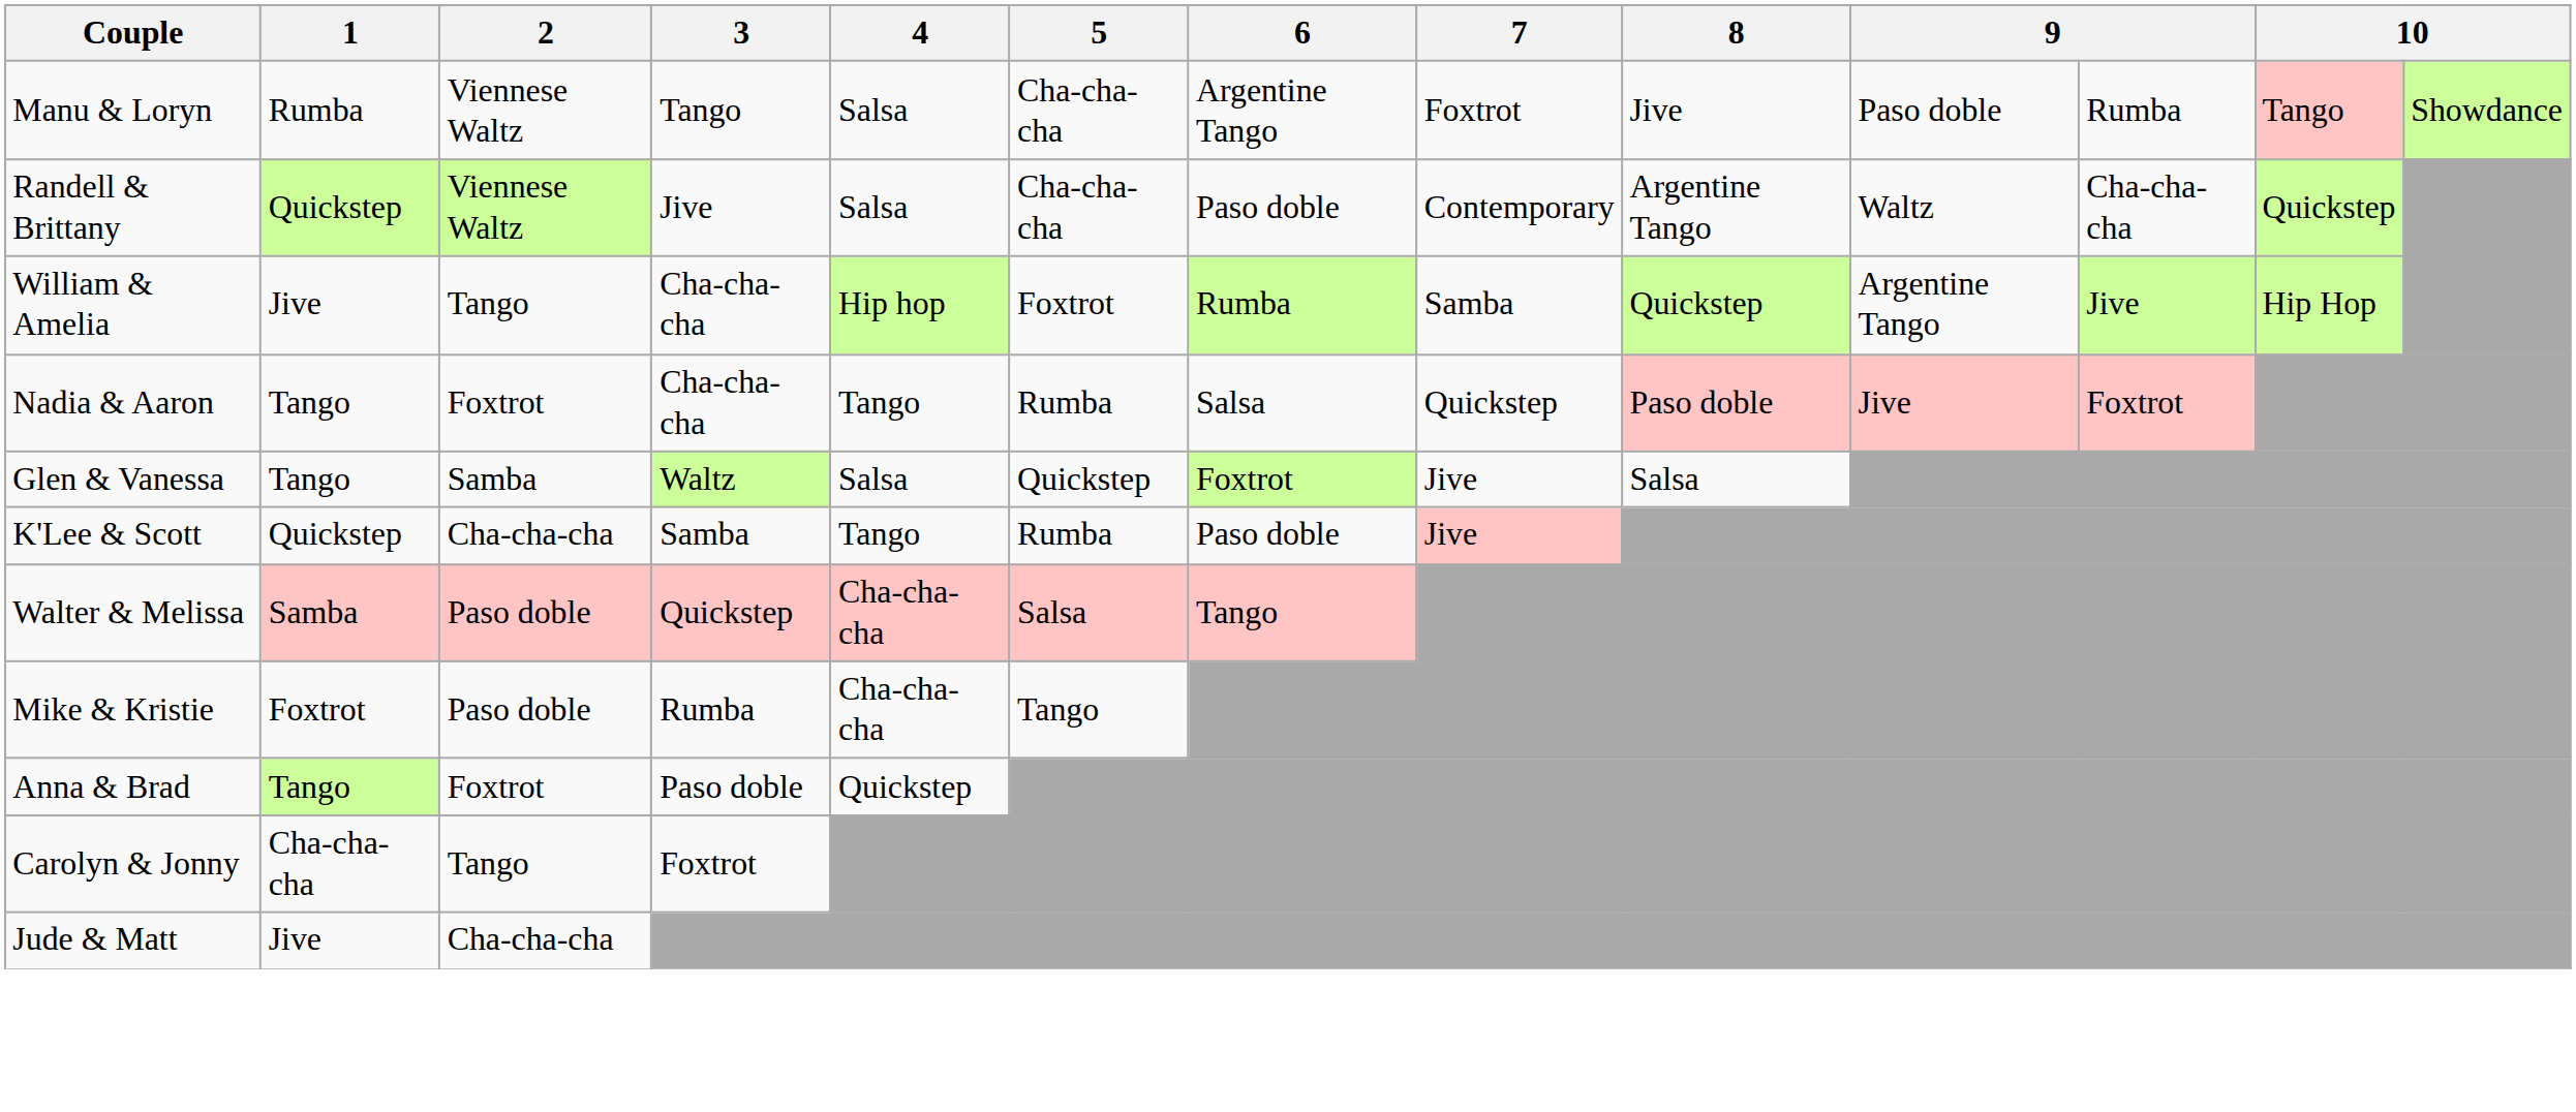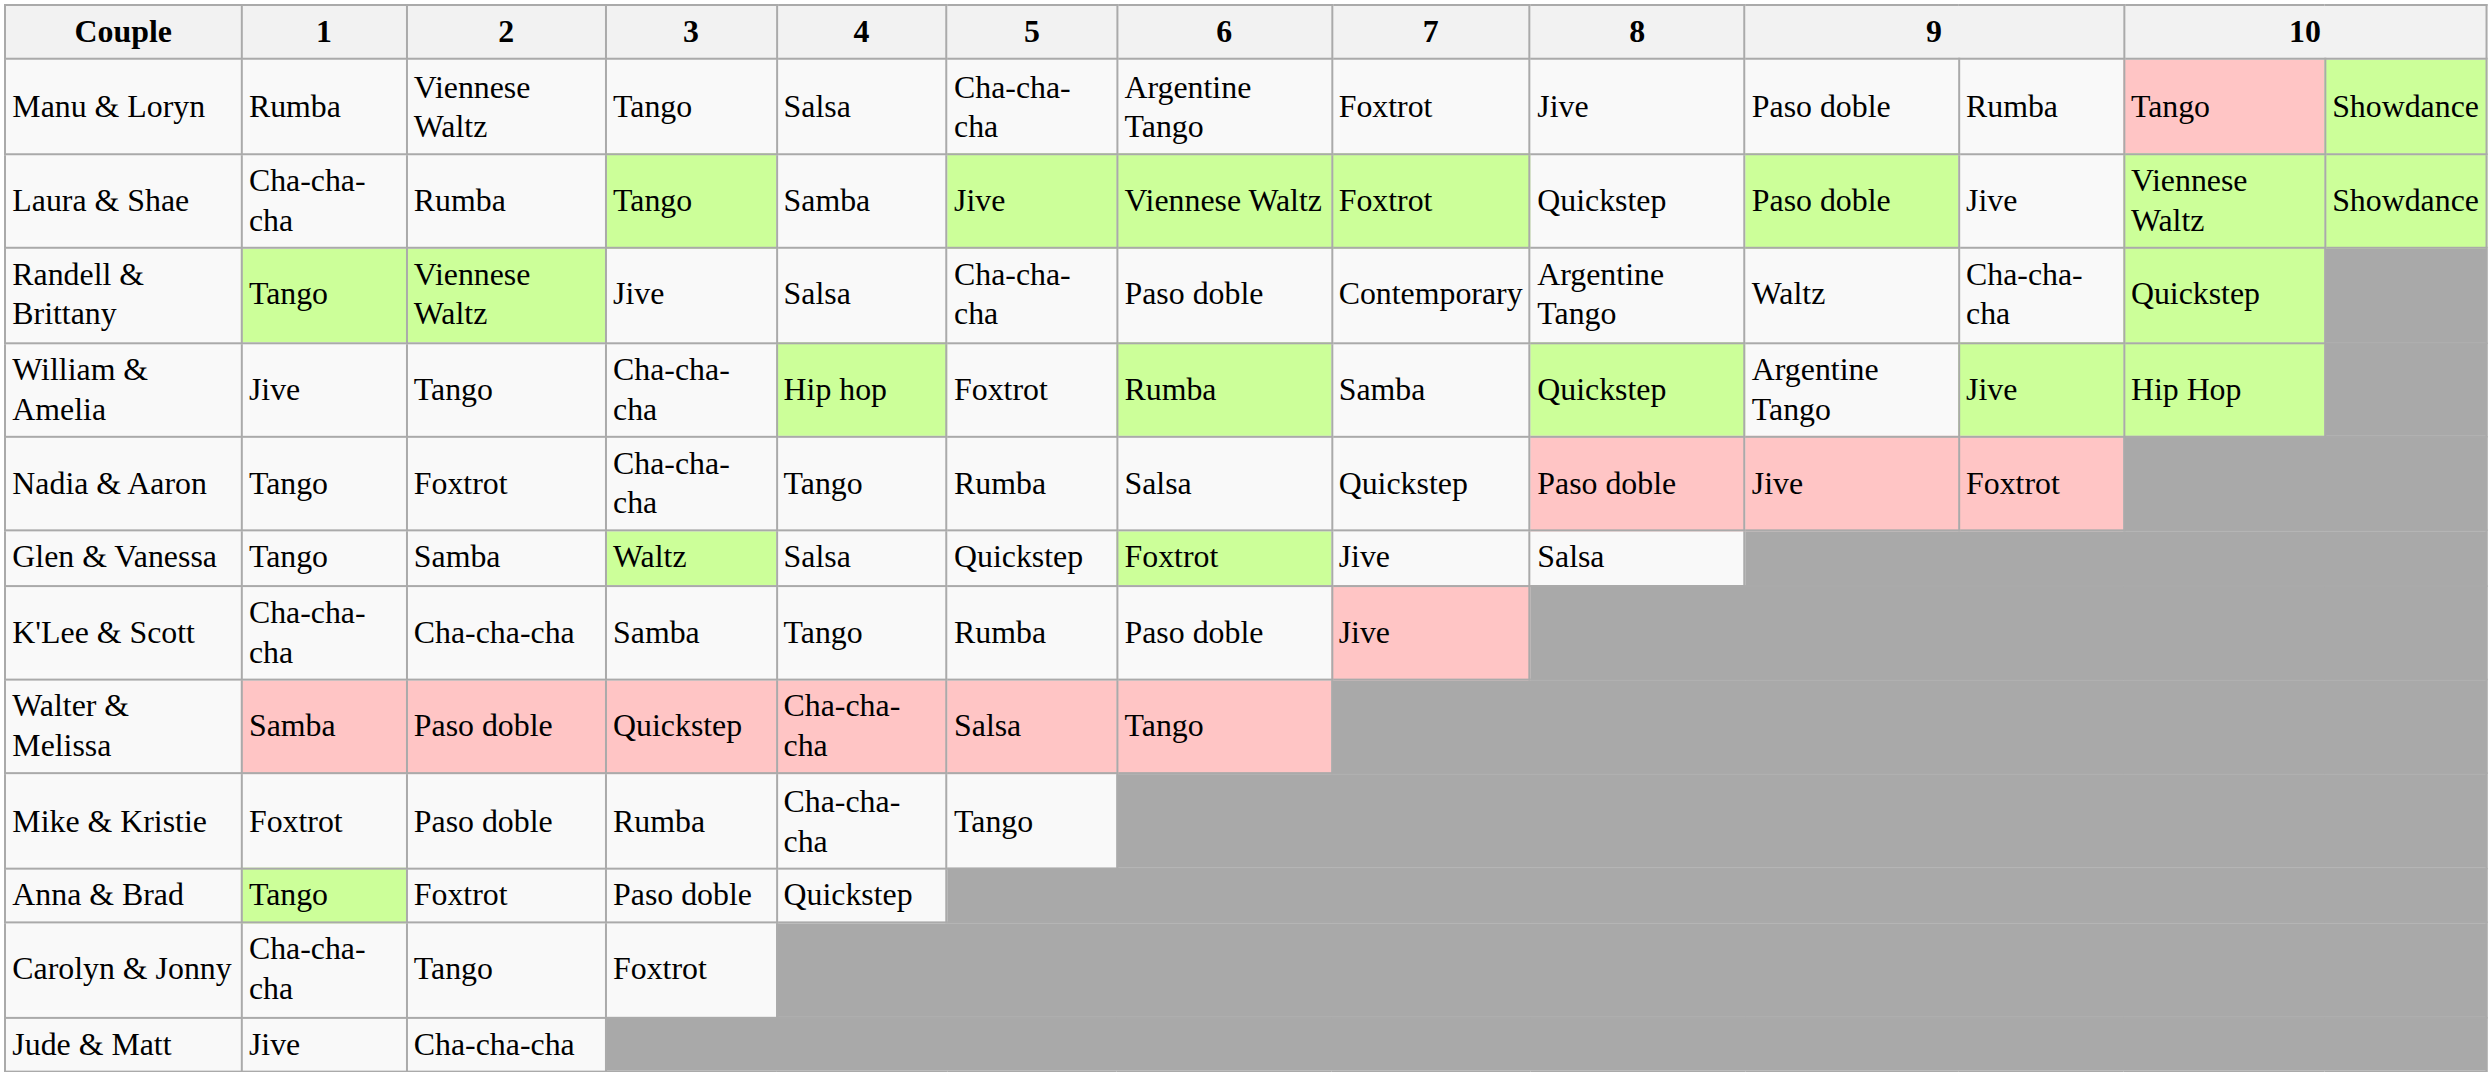 <table class="wikitable" style="text-align:left; line-height:20px;">
 <tr>
 <th>Couple</th>
 <th>1</th>
 <th>2</th>
 <th>3</th>
 <th>4</th>
 <th>5</th>
 <th>6</th>
 <th>7</th>
 <th>8</th>
 <th colspan=2>9</th>
 <th colspan=2>10</th>
 </tr>
 <tr>
 <td>Manu & Loryn</td>
 <td>Rumba</td>
 <td>Viennese Waltz</td>
 <td>Tango</td>
 <td>Salsa</td>
 <td>Cha-cha-cha</td>
 <td>Argentine Tango</td>
 <td>Foxtrot</td>
 <td>Jive</td>
 <td>Paso doble</td>
 <td>Rumba</td>
 <td bgcolor="#ffc5c5">Tango</td>
 <td bgcolor="#ccff99">Showdance</td>
 </tr>
 <tr>
+<td>Laura & Shae</td>
+<td>Cha-cha-cha</td>
+<td>Rumba</td>
+<td bgcolor="#ccff99">Tango</td>
+<td>Samba</td>
+<td bgcolor="#ccff99">Jive</td>
+<td bgcolor="#ccff99">Viennese Waltz</td>
+<td bgcolor="#ccff99">Foxtrot</td>
+<td>Quickstep</td>
+<td bgcolor="#ccff99">Paso doble</td>
+<td>Jive</td>
+<td bgcolor="#ccff99">Viennese Waltz</td>
+<td bgcolor="#ccff99">Showdance</td>
+</tr>
+<tr>
 <td>Randell & Brittany</td>
-<td bgcolor="#ccff99">Quickstep</td>
+<td bgcolor="#ccff99">Tango</td>
 <td bgcolor="#ccff99">Viennese Waltz</td>
 <td>Jive</td>
 <td>Salsa</td>
 <td>Cha-cha-cha</td>
 <td>Paso doble</td>
 <td>Contemporary</td>
 <td>Argentine Tango</td>
 <td>Waltz</td>
 <td>Cha-cha-cha</td>
 <td bgcolor="#ccff99">Quickstep</td>
 <td style="background:darkgrey;"></td>
 </tr>
 <tr>
 <td>William & Amelia</td>
 <td>Jive</td>
 <td>Tango</td>
 <td>Cha-cha-cha</td>
 <td bgcolor="#ccff99">Hip hop</td>
 <td>Foxtrot</td>
 <td bgcolor="#ccff99">Rumba</td>
 <td>Samba</td>
 <td bgcolor="#ccff99">Quickstep</td>
 <td>Argentine Tango</td>
 <td bgcolor="#ccff99">Jive</td>
 <td bgcolor="#ccff99">Hip Hop</td>
 <td style="background:darkgrey;"></td>
 </tr>
 <tr>
 <td>Nadia & Aaron</td>
 <td>Tango</td>
 <td>Foxtrot</td>
 <td>Cha-cha-cha</td>
 <td>Tango</td>
 <td>Rumba</td>
 <td>Salsa</td>
 <td>Quickstep</td>
 <td bgcolor="#ffc5c5">Paso doble</td>
 <td bgcolor="#ffc5c5">Jive</td>
 <td bgcolor="#ffc5c5">Foxtrot</td>
 <td style="background:darkgrey;" colspan=2></td>
 </tr>
 <tr>
 <td>Glen & Vanessa</td>
 <td>Tango</td>
 <td>Samba</td>
 <td bgcolor="#ccff99">Waltz</td>
 <td>Salsa</td>
 <td>Quickstep</td>
 <td bgcolor="#ccff99">Foxtrot</td>
 <td>Jive</td>
 <td>Salsa</td>
 <td style="background:darkgrey;" colspan=4></td>
 </tr>
 <tr>
 <td>K'Lee & Scott</td>
-<td>Quickstep</td>
+<td>Cha-cha-cha</td>
 <td>Cha-cha-cha</td>
 <td>Samba</td>
 <td>Tango</td>
 <td>Rumba</td>
 <td>Paso doble</td>
 <td bgcolor="#ffc5c5">Jive</td>
 <td style="background:darkgrey;" colspan=5></td>
 </tr>
 <tr>
 <td>Walter & Melissa</td>
 <td bgcolor="#ffc5c5">Samba</td>
 <td bgcolor="#ffc5c5">Paso doble</td>
 <td bgcolor="#ffc5c5">Quickstep</td>
 <td bgcolor="#ffc5c5">Cha-cha-cha</td>
 <td bgcolor="#ffc5c5">Salsa</td>
 <td bgcolor="#ffc5c5">Tango</td>
 <td style="background:darkgrey;" colspan=6></td>
 </tr>
 <tr>
 <td>Mike & Kristie</td>
 <td>Foxtrot</td>
 <td>Paso doble</td>
 <td>Rumba</td>
 <td>Cha-cha-cha</td>
 <td>Tango</td>
 <td style="background:darkgrey;" colspan=7></td>
 </tr>
 <tr>
 <td>Anna & Brad</td>
 <td bgcolor="#ccff99">Tango</td>
 <td>Foxtrot</td>
 <td>Paso doble</td>
 <td>Quickstep</td>
 <td style="background:darkgrey;" colspan=8></td>
 </tr>
 <tr>
 <td>Carolyn & Jonny</td>
 <td>Cha-cha-cha</td>
 <td>Tango</td>
 <td>Foxtrot</td>
 <td style="background:darkgrey;" colspan=9></td>
 </tr>
 <tr>
 <td>Jude & Matt</td>
 <td>Jive</td>
 <td>Cha-cha-cha</td>
 <td style="background:darkgrey;" colspan=10></td>
 </tr>
 </table>
